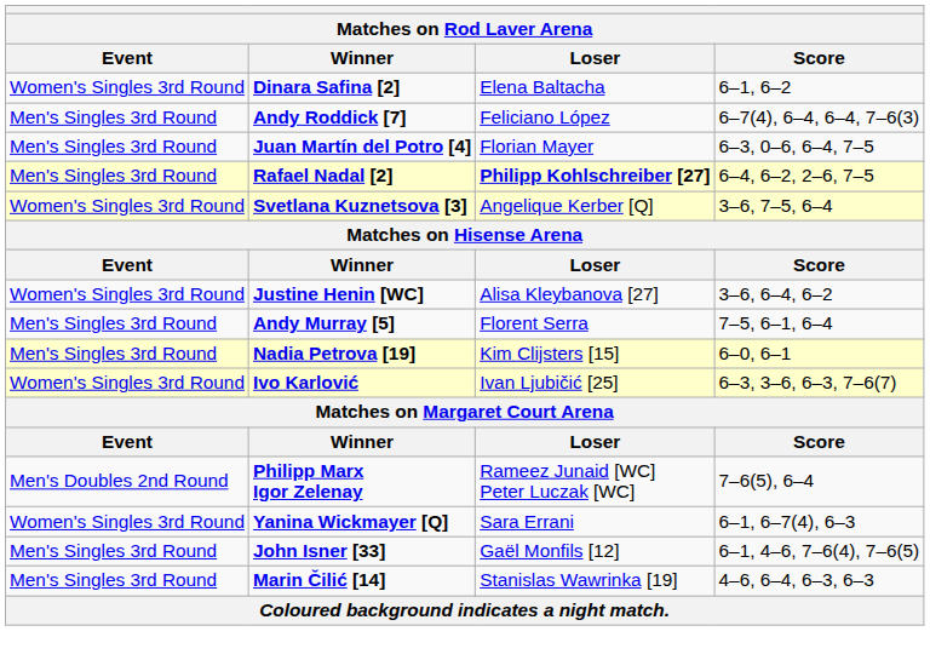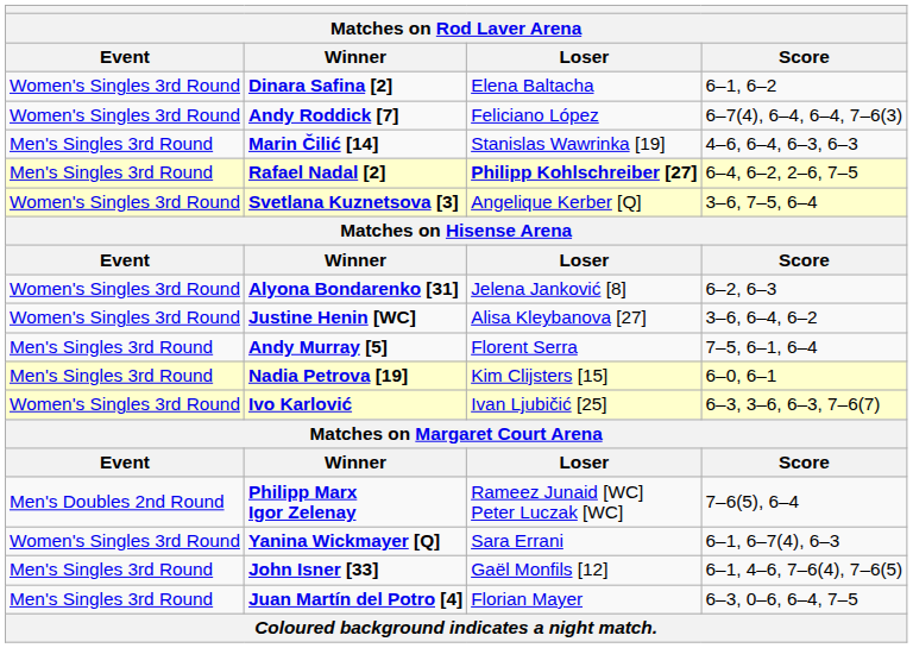 <table class="wikitable collapsible uncollapsed">
 <tr>
 <th colspan=4></th>
 </tr>
 <tr>
 <th colspan=4><strong>Matches on <a href='#'>Rod Laver Arena</a></strong></th>
 </tr>
 <tr>
 <th>Event</th>
 <th>Winner</th>
 <th>Loser</th>
 <th>Score</th>
 </tr>
 <tr align=left>
 <td><a href='#'>Women's Singles 3rd Round</a></td>
 <td><strong> <a href='#'>Dinara Safina</a> [2]</strong></td>
 <td> <a href='#'>Elena Baltacha</a></td>
 <td>6–1, 6–2</td>
 </tr>
 <tr align=left>
-<td><a href='#'>Men's Singles 3rd Round</a></td>
+<td><a href='#'>Women's Singles 3rd Round</a></td>
 <td><strong> <a href='#'>Andy Roddick</a> [7]</strong></td>
 <td> <a href='#'>Feliciano López</a></td>
 <td>6–7(4), 6–4, 6–4, 7–6(3)</td>
 </tr>
 <tr align=left>
 <td><a href='#'>Men's Singles 3rd Round</a></td>
-<td><strong> <a href='#'>Juan Martín del Potro</a> [4]</strong></td>
-<td> <a href='#'>Florian Mayer</a></td>
-<td>6–3, 0–6, 6–4, 7–5</td>
+<td><strong> <a href='#'>Marin Čilić</a> [14]</strong></td>
+<td> <a href='#'>Stanislas Wawrinka</a> [19]</td>
+<td>4–6, 6–4, 6–3, 6–3</td>
 </tr>
 <tr style="text-align:left; background:#ffc;">
 <td><a href='#'>Men's Singles 3rd Round</a></td>
 <td><strong> <a href='#'>Rafael Nadal</a> [2]</strong></td>
 <td><strong> <a href='#'>Philipp Kohlschreiber</a> [27]</strong></td>
 <td>6–4, 6–2, 2–6, 7–5</td>
 </tr>
 <tr style="text-align:left; background:#ffc;">
 <td><a href='#'>Women's Singles 3rd Round</a></td>
 <td><strong> <a href='#'>Svetlana Kuznetsova</a> [3]</strong></td>
 <td> <a href='#'>Angelique Kerber</a> [Q]</td>
 <td>3–6, 7–5, 6–4</td>
 </tr>
 <tr>
 <th colspan=4><strong>Matches on <a href='#'>Hisense Arena</a></strong></th>
 </tr>
 <tr>
 <th>Event</th>
 <th>Winner</th>
 <th>Loser</th>
 <th>Score</th>
+</tr>
+<tr align=left>
+<td><a href='#'>Women's Singles 3rd Round</a></td>
+<td><strong> <a href='#'>Alyona Bondarenko</a> [31]</strong></td>
+<td> <a href='#'>Jelena Janković</a> [8]</td>
+<td>6–2, 6–3</td>
 </tr>
 <tr align=left>
 <td><a href='#'>Women's Singles 3rd Round</a></td>
 <td><strong> <a href='#'>Justine Henin</a> [WC]</strong></td>
 <td> <a href='#'>Alisa Kleybanova</a> [27]</td>
 <td>3–6, 6–4, 6–2</td>
 </tr>
 <tr align=left>
 <td><a href='#'>Men's Singles 3rd Round</a></td>
 <td><strong> <a href='#'>Andy Murray</a> [5]</strong></td>
 <td> <a href='#'>Florent Serra</a></td>
 <td>7–5, 6–1, 6–4</td>
 </tr>
 <tr style="text-align:left; background:#ffc;">
 <td><a href='#'>Men's Singles 3rd Round</a></td>
 <td><strong> <a href='#'>Nadia Petrova</a> [19]</strong></td>
 <td> <a href='#'>Kim Clijsters</a> [15]</td>
 <td>6–0, 6–1</td>
 </tr>
 <tr style="text-align:left; background:#ffc;">
 <td><a href='#'>Women's Singles 3rd Round</a></td>
 <td><strong> <a href='#'>Ivo Karlović</a></strong></td>
 <td> <a href='#'>Ivan Ljubičić</a> [25]</td>
 <td>6–3, 3–6, 6–3, 7–6(7)</td>
 </tr>
 <tr>
 <th colspan=4><strong>Matches on <a href='#'>Margaret Court Arena</a></strong></th>
 </tr>
 <tr>
 <th>Event</th>
 <th>Winner</th>
 <th>Loser</th>
 <th>Score</th>
 </tr>
 <tr align=left>
 <td><a href='#'>Men's Doubles 2nd Round</a></td>
 <td><strong> <a href='#'>Philipp Marx</a> <br> <a href='#'>Igor Zelenay</a></strong></td>
 <td> <a href='#'>Rameez Junaid</a> [WC] <br> <a href='#'>Peter Luczak</a> [WC]</td>
 <td>7–6(5), 6–4</td>
 </tr>
 <tr align=left>
 <td><a href='#'>Women's Singles 3rd Round</a></td>
 <td><strong> <a href='#'>Yanina Wickmayer</a> [Q]</strong></td>
 <td> <a href='#'>Sara Errani</a></td>
 <td>6–1, 6–7(4), 6–3</td>
 </tr>
 <tr align=left>
 <td><a href='#'>Men's Singles 3rd Round</a></td>
 <td><strong> <a href='#'>John Isner</a> [33] </strong></td>
 <td> <a href='#'>Gaël Monfils</a> [12]</td>
 <td>6–1, 4–6, 7–6(4), 7–6(5)</td>
 </tr>
 <tr align=left>
 <td><a href='#'>Men's Singles 3rd Round</a></td>
-<td><strong> <a href='#'>Marin Čilić</a> [14]</strong></td>
-<td> <a href='#'>Stanislas Wawrinka</a> [19]</td>
-<td>4–6, 6–4, 6–3, 6–3</td>
+<td><strong> <a href='#'>Juan Martín del Potro</a> [4]</strong></td>
+<td> <a href='#'>Florian Mayer</a></td>
+<td>6–3, 0–6, 6–4, 7–5</td>
 </tr>
 <tr>
 <th colspan=4><em>Coloured background indicates a night match.</em></th>
 </tr>
 </table>
